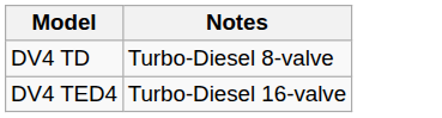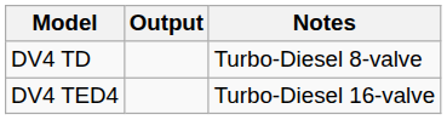 <table class="wikitable">
 <tr>
 <th>Model</th>
+<th>Output</th>
 <th>Notes</th>
 </tr>
 <tr>
 <td>DV4 TD</td>
+<td></td>
 <td>Turbo-Diesel 8-valve</td>
 </tr>
 <tr>
 <td>DV4 TED4</td>
+<td></td>
 <td>Turbo-Diesel 16-valve</td>
 </tr>
 </table>
